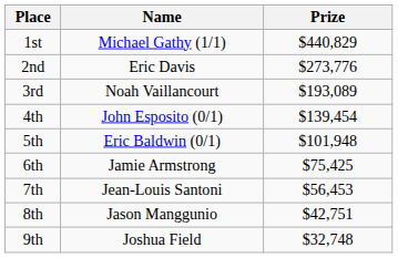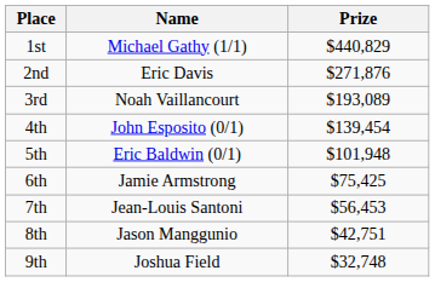 <table class="wikitable">
 <tr>
 <th width="50">Place</th>
 <th width="200">Name</th>
 <th width="125">Prize</th>
 </tr>
 <tr>
 <td align = "center">1st</td>
 <td align = "center"><a href='#'>Michael Gathy</a> (1/1)</td>
 <td align = "center">$440,829</td>
 </tr>
 <tr>
 <td align = "center">2nd</td>
 <td align = "center">Eric Davis</td>
-<td align = "center">$273,776</td>
+<td align = "center">$271,876</td>
 </tr>
 <tr>
 <td align = "center">3rd</td>
 <td align = "center">Noah Vaillancourt</td>
 <td align = "center">$193,089</td>
 </tr>
 <tr>
 <td align = "center">4th</td>
 <td align = "center"><a href='#'>John Esposito</a> (0/1)</td>
 <td align = "center">$139,454</td>
 </tr>
 <tr>
 <td align = "center">5th</td>
 <td align = "center"><a href='#'>Eric Baldwin</a> (0/1)</td>
 <td align = "center">$101,948</td>
 </tr>
 <tr>
 <td align = "center">6th</td>
 <td align = "center">Jamie Armstrong</td>
 <td align = "center">$75,425</td>
 </tr>
 <tr>
 <td align = "center">7th</td>
 <td align = "center">Jean-Louis Santoni</td>
 <td align = "center">$56,453</td>
 </tr>
 <tr>
 <td align = "center">8th</td>
 <td align = "center">Jason Manggunio</td>
 <td align = "center">$42,751</td>
 </tr>
 <tr>
 <td align = "center">9th</td>
 <td align = "center">Joshua Field</td>
 <td align = "center">$32,748</td>
 </tr>
 </table>
